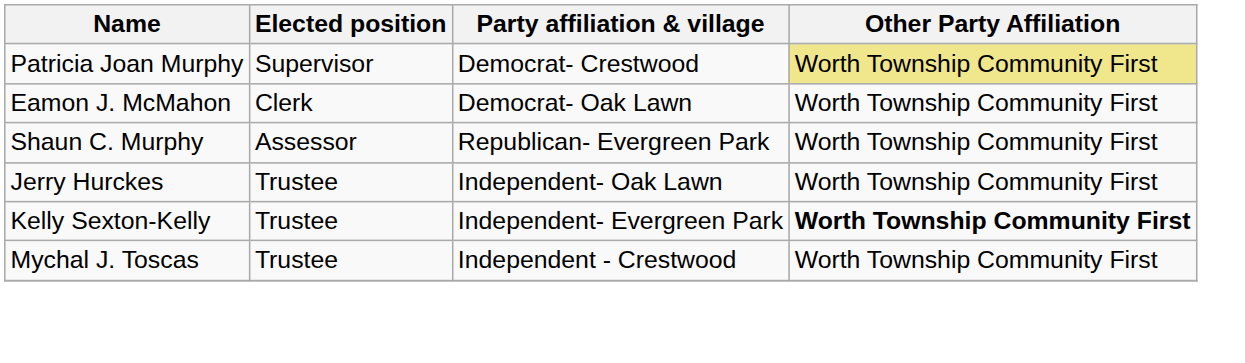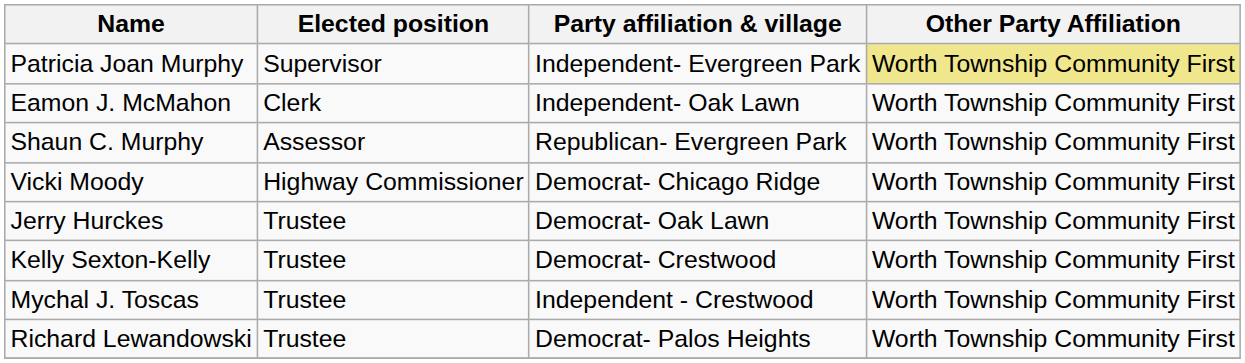 <table class="wikitable">
 <tr>
 <th>Name</th>
 <th>Elected position</th>
 <th>Party affiliation & village</th>
 <th>Other Party Affiliation</th>
 </tr>
 <tr>
 <td>Patricia Joan Murphy</td>
 <td>Supervisor</td>
-<td>Democrat- Crestwood</td>
+<td>Independent- Evergreen Park</td>
 <td style="background: khaki;">Worth Township Community First</td>
 </tr>
 <tr>
 <td>Eamon J. McMahon</td>
 <td>Clerk</td>
-<td>Democrat- Oak Lawn</td>
+<td>Independent- Oak Lawn</td>
 <td>Worth Township Community First</td>
 </tr>
 <tr>
 <td>Shaun C. Murphy</td>
 <td>Assessor</td>
 <td>Republican- Evergreen Park</td>
 <td>Worth Township Community First</td>
 </tr>
 <tr>
+<td>Vicki Moody</td>
+<td>Highway Commissioner</td>
+<td>Democrat- Chicago Ridge</td>
+<td>Worth Township Community First</td>
+</tr>
+<tr>
 <td>Jerry Hurckes</td>
 <td>Trustee</td>
-<td>Independent- Oak Lawn</td>
+<td>Democrat- Oak Lawn</td>
 <td>Worth Township Community First</td>
 </tr>
 <tr>
 <td>Kelly Sexton-Kelly</td>
 <td>Trustee</td>
-<td>Independent- Evergreen Park</td>
-<td><strong>Worth Township Community First</strong></td>
+<td>Democrat- Crestwood</td>
+<td>Worth Township Community First</td>
 </tr>
 <tr>
 <td>Mychal J. Toscas</td>
 <td>Trustee</td>
 <td>Independent - Crestwood</td>
 <td>Worth Township Community First</td>
 </tr>
 <tr>
+<td>Richard Lewandowski</td>
+<td>Trustee</td>
+<td>Democrat- Palos Heights</td>
+<td>Worth Township Community First</td>
+</tr>
+<tr>
 </tr>
 </table>
